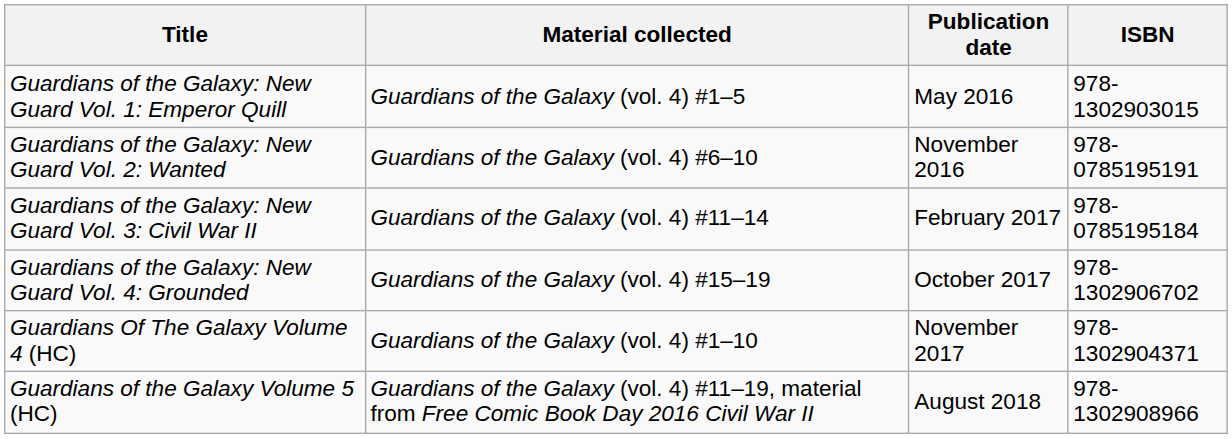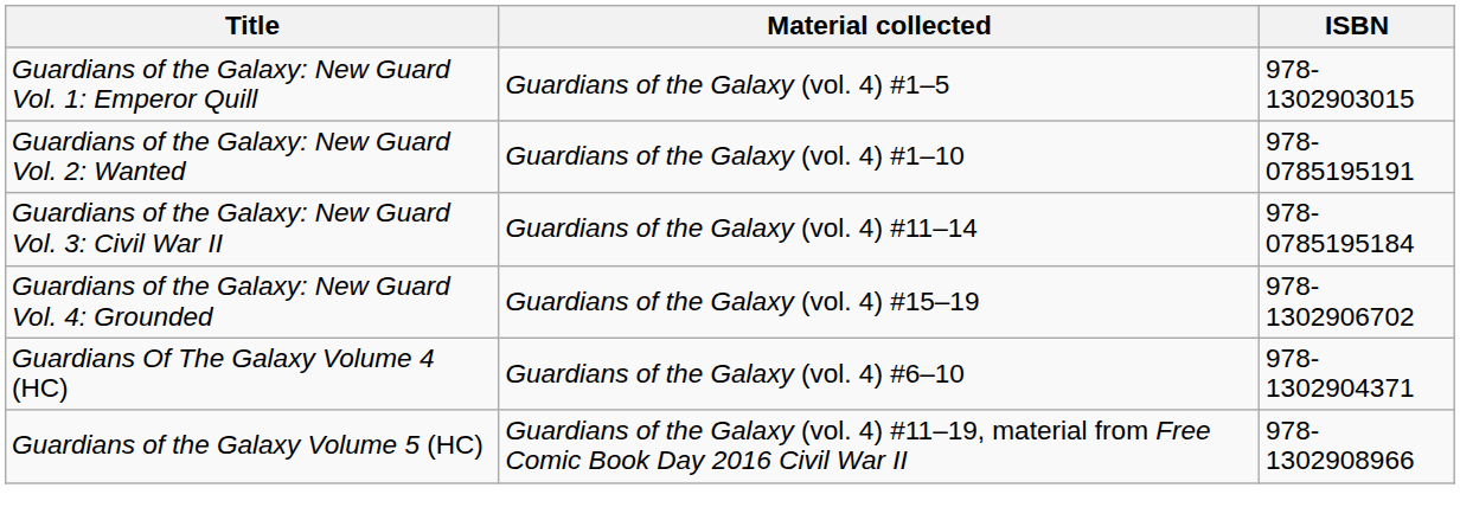 <table class="wikitable">
 <tr>
 <th>Title</th>
 <th>Material collected</th>
-<th>Publication date</th>
 <th>ISBN</th>
 </tr>
 <tr>
 <td><em>Guardians of the Galaxy: New Guard Vol. 1: Emperor Quill</em></td>
 <td><em>Guardians of the Galaxy</em> (vol. 4) #1–5</td>
-<td>May 2016</td>
 <td>978-1302903015</td>
 </tr>
 <tr>
 <td><em>Guardians of the Galaxy: New Guard Vol. 2: Wanted </em></td>
-<td><em>Guardians of the Galaxy</em> (vol. 4) #6–10</td>
-<td>November 2016</td>
+<td><em>Guardians of the Galaxy</em> (vol. 4) #1–10</td>
 <td>978-0785195191</td>
 </tr>
 <tr>
 <td><em>Guardians of the Galaxy: New Guard Vol. 3: Civil War II</em></td>
 <td><em>Guardians of the Galaxy</em> (vol. 4) #11–14</td>
-<td>February 2017</td>
 <td>978-0785195184</td>
 </tr>
 <tr>
 <td><em>Guardians of the Galaxy: New Guard Vol. 4: Grounded</em></td>
 <td><em>Guardians of the Galaxy</em> (vol. 4) #15–19</td>
-<td>October 2017</td>
 <td>978-1302906702</td>
 </tr>
 <tr>
 <td><em>Guardians Of The Galaxy Volume 4</em> (HC)</td>
-<td><em>Guardians of the Galaxy</em> (vol. 4) #1–10</td>
-<td>November 2017</td>
+<td><em>Guardians of the Galaxy</em> (vol. 4) #6–10</td>
 <td>978-1302904371</td>
 </tr>
 <tr>
 <td><em>Guardians of the Galaxy Volume 5</em> (HC)</td>
 <td><em>Guardians of the Galaxy</em> (vol. 4) #11–19, material from <em>Free Comic Book Day 2016 Civil War II</em></td>
-<td>August 2018</td>
 <td>978-1302908966</td>
 </tr>
 </table>
